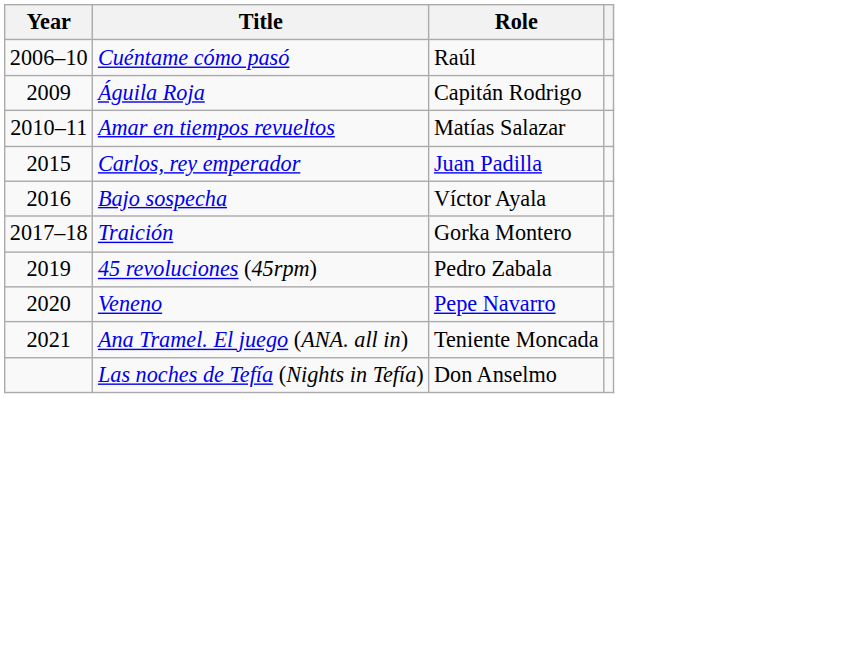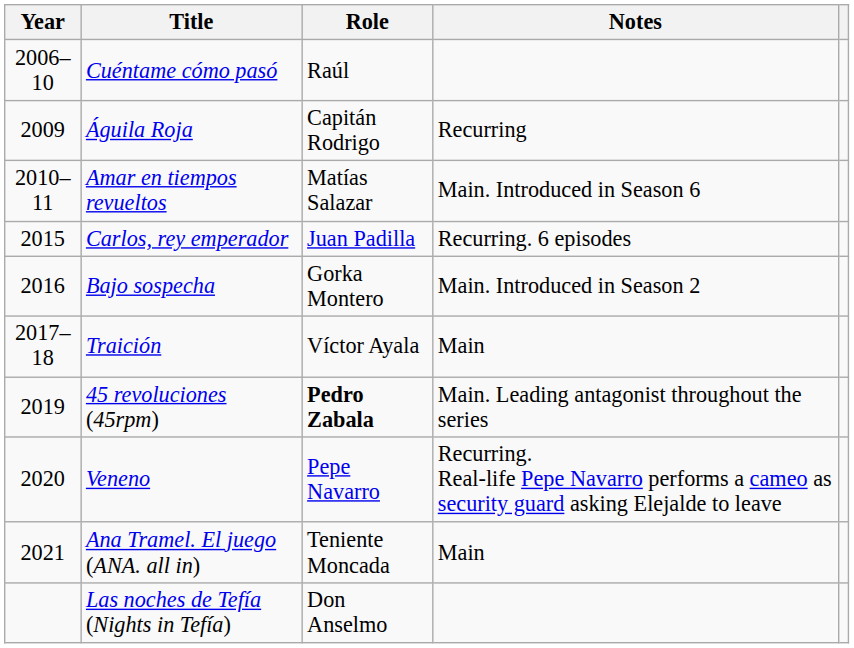 <table class="wikitable sortable">
 <tr>
 <th>Year</th>
 <th>Title</th>
 <th>Role</th>
+<th class="unsortable">Notes</th>
 <th></th>
 </tr>
 <tr>
 <td align = "center">2006–10</td>
 <td><em><a href='#'>Cuéntame cómo pasó</a></em></td>
 <td>Raúl</td>
+<td></td>
 <td align = "center"></td>
 </tr>
 <tr>
 <td align = "center">2009</td>
 <td><em><a href='#'>Águila Roja</a></em></td>
 <td>Capitán Rodrigo</td>
+<td>Recurring</td>
 <td align = "center"></td>
 </tr>
 <tr>
 <td align = "center">2010–11</td>
 <td><em><a href='#'>Amar en tiempos revueltos</a></em></td>
 <td>Matías Salazar</td>
+<td>Main. Introduced in Season 6</td>
 <td align = "center"></td>
 </tr>
 <tr>
 <td align = "center">2015</td>
 <td><em><a href='#'>Carlos, rey emperador</a></em></td>
 <td><a href='#'>Juan Padilla</a></td>
+<td>Recurring. 6 episodes</td>
 <td align = "center"></td>
 </tr>
 <tr>
 <td align = "center">2016</td>
 <td><em><a href='#'>Bajo sospecha</a></em></td>
-<td>Víctor Ayala</td>
+<td>Gorka Montero</td>
+<td>Main. Introduced in Season 2</td>
 <td align = "center"></td>
 </tr>
 <tr>
 <td align = "center">2017–18</td>
 <td><em><a href='#'>Traición</a></em></td>
-<td>Gorka Montero</td>
+<td>Víctor Ayala</td>
+<td>Main</td>
 <td align = "center"></td>
 </tr>
 <tr>
 <td align = "center">2019</td>
 <td><em><a href='#'>45 revoluciones</a></em> (<em>45rpm</em>)</td>
-<td>Pedro Zabala</td>
+<td><strong>Pedro Zabala</strong></td>
+<td>Main. Leading antagonist throughout the series</td>
 <td align = "center"></td>
 </tr>
 <tr>
 <td align = "center">2020</td>
 <td><em><a href='#'>Veneno</a></em></td>
 <td><a href='#'>Pepe Navarro</a></td>
+<td>Recurring.<br>Real-life <a href='#'>Pepe Navarro</a> performs a <a href='#'>cameo</a> as <a href='#'>security guard</a> asking Elejalde to leave</td>
 <td align = "center"></td>
 </tr>
 <tr>
 <td align = "center">2021</td>
 <td><em><a href='#'>Ana Tramel. El juego</a></em> (<em>ANA. all in</em>)</td>
 <td>Teniente Moncada</td>
+<td>Main</td>
 <td align = "center"></td>
 </tr>
 <tr>
 <td></td>
 <td><em><a href='#'>Las noches de Tefía</a></em> (<em>Nights in Tefía</em>)</td>
 <td>Don Anselmo</td>
 <td></td>
+<td></td>
 </tr>
 </table>
